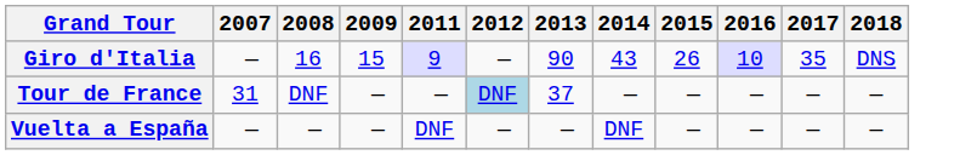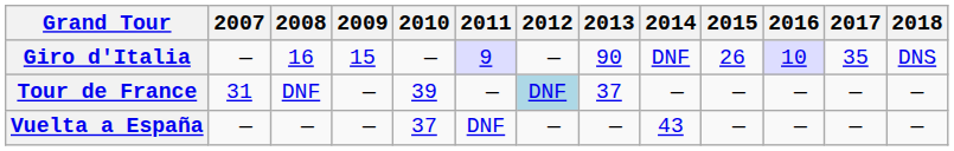 <table class="wikitable plainrowheaders">
 <tr>
 <th scope="col"><a href='#'>Grand Tour</a></th>
 <th scope="col">2007</th>
 <th scope="col">2008</th>
 <th scope="col">2009</th>
+<th scope="col">2010</th>
 <th scope="col">2011</th>
 <th scope="col">2012</th>
 <th scope="col">2013</th>
 <th scope="col">2014</th>
 <th scope="col">2015</th>
 <th scope="col">2016</th>
 <th scope="col">2017</th>
 <th scope="col">2018</th>
 </tr>
 <tr style="text-align:center;">
 <th scope="row"> <a href='#'>Giro d'Italia</a></th>
 <td> —</td>
 <td><a href='#'>16</a></td>
 <td><a href='#'>15</a></td>
+<td> —</td>
 <td style="background:#ddddff;"><a href='#'>9</a></td>
 <td> —</td>
 <td><a href='#'>90</a></td>
-<td><a href='#'>43</a></td>
+<td><a href='#'>DNF</a></td>
 <td><a href='#'>26</a></td>
 <td style="background:#ddddff;"><a href='#'>10</a></td>
 <td><a href='#'>35</a></td>
 <td><a href='#'>DNS</a></td>
 </tr>
 <tr style="text-align:center;">
 <th scope="row"> <a href='#'>Tour de France</a></th>
 <td><a href='#'>31</a></td>
 <td><a href='#'>DNF</a></td>
 <td> —</td>
+<td><a href='#'>39</a></td>
 <td> —</td>
 <td style="background: lightblue;"><a href='#'>DNF</a></td>
 <td><a href='#'>37</a></td>
 <td> —</td>
 <td> —</td>
 <td> —</td>
 <td>—</td>
 <td>—</td>
 </tr>
 <tr style="text-align:center;">
 <th scope="row"> <a href='#'>Vuelta a España</a></th>
 <td> —</td>
 <td> —</td>
 <td> —</td>
+<td><a href='#'>37</a></td>
 <td><a href='#'>DNF</a></td>
 <td> —</td>
 <td> —</td>
-<td><a href='#'>DNF</a></td>
+<td><a href='#'>43</a></td>
 <td> —</td>
 <td> —</td>
 <td>—</td>
 <td>—</td>
 </tr>
 </table>
